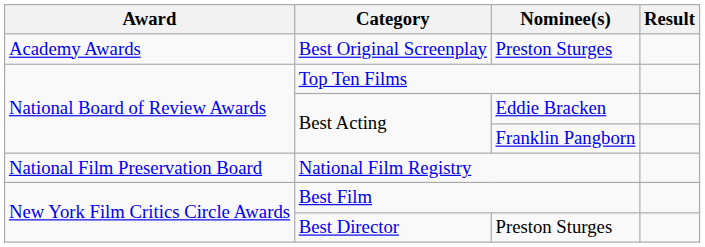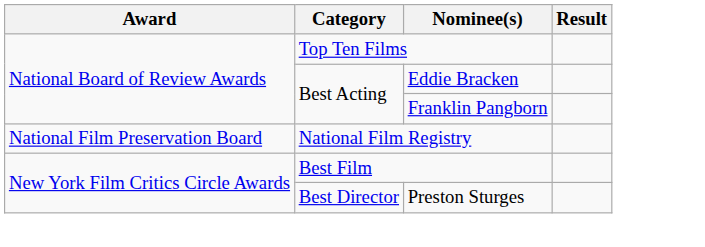 <table class="wikitable sortable">
 <tr>
 <th>Award</th>
 <th>Category</th>
 <th>Nominee(s)</th>
 <th>Result</th>
-</tr>
-<tr>
-<td><a href='#'>Academy Awards</a></td>
-<td><a href='#'>Best Original Screenplay</a></td>
-<td><a href='#'>Preston Sturges</a></td>
-<td></td>
 </tr>
 <tr>
 <td rowspan="3"><a href='#'>National Board of Review Awards</a></td>
 <td colspan="2"><a href='#'>Top Ten Films</a></td>
 <td></td>
 </tr>
 <tr>
 <td rowspan="2">Best Acting</td>
 <td><a href='#'>Eddie Bracken</a></td>
 <td></td>
 </tr>
 <tr>
 <td><a href='#'>Franklin Pangborn</a></td>
 <td></td>
 </tr>
 <tr>
 <td><a href='#'>National Film Preservation Board</a></td>
 <td colspan="2"><a href='#'>National Film Registry</a></td>
 <td></td>
 </tr>
 <tr>
 <td rowspan="2"><a href='#'>New York Film Critics Circle Awards</a></td>
 <td colspan="2"><a href='#'>Best Film</a></td>
 <td></td>
 </tr>
 <tr>
 <td><a href='#'>Best Director</a></td>
 <td>Preston Sturges</td>
 <td></td>
 </tr>
 </table>
